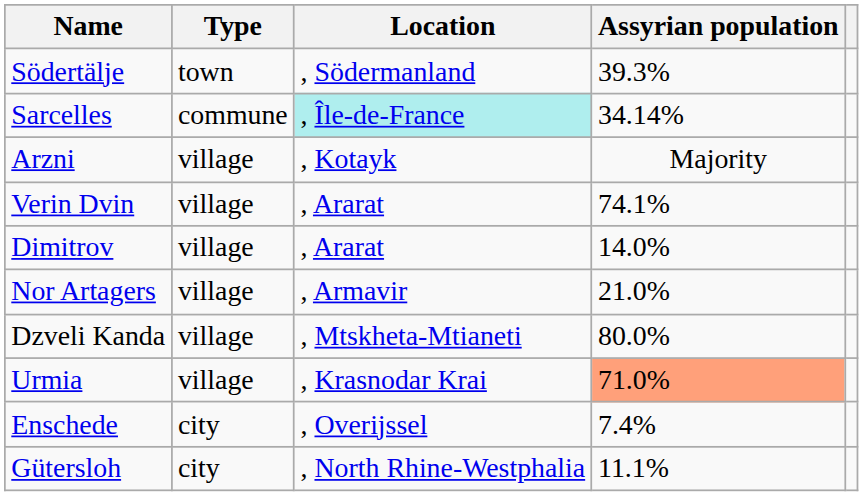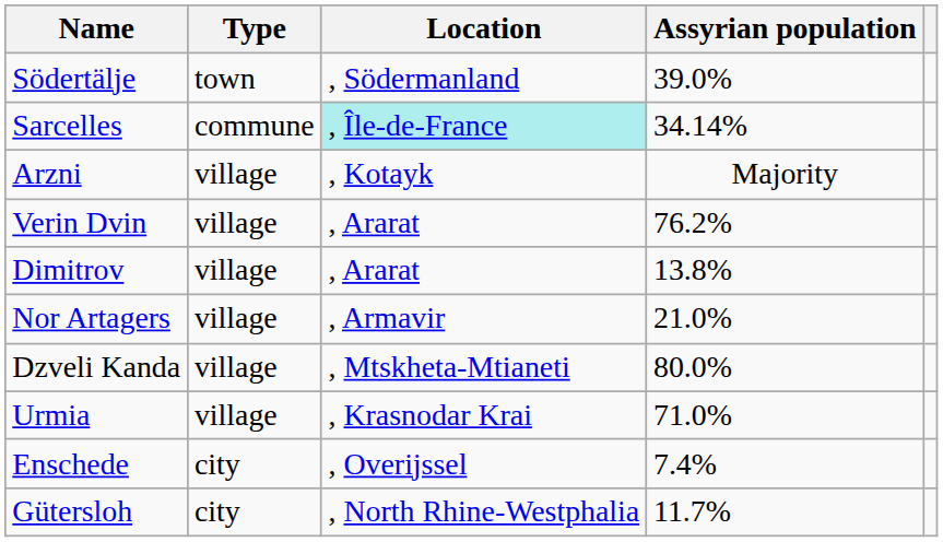 <table class="wikitable sortable">
 <tr>
 <th>Name</th>
 <th>Type</th>
 <th>Location</th>
 <th>Assyrian population</th>
 <th class="unsortable"></th>
 </tr>
 <tr>
 <td><a href='#'>Södertälje</a></td>
 <td>town</td>
 <td>, <a href='#'>Södermanland</a></td>
-<td>39.3%</td>
+<td>39.0%</td>
 <td></td>
 </tr>
 <tr>
 <td><a href='#'>Sarcelles</a></td>
 <td>commune</td>
 <td style="background: paleturquoise;">, <a href='#'>Île-de-France</a></td>
 <td>34.14%</td>
 <td></td>
 </tr>
 <tr>
 <td><a href='#'>Arzni</a></td>
 <td>village</td>
 <td>, <a href='#'>Kotayk</a></td>
 <td align="center">Majority</td>
 <td></td>
 </tr>
 <tr>
 <td><a href='#'>Verin Dvin</a></td>
 <td>village</td>
 <td>, <a href='#'>Ararat</a></td>
-<td>74.1%</td>
+<td>76.2%</td>
 <td></td>
 </tr>
 <tr>
 <td><a href='#'>Dimitrov</a></td>
 <td>village</td>
 <td>, <a href='#'>Ararat</a></td>
-<td>14.0%</td>
+<td>13.8%</td>
 <td></td>
 </tr>
 <tr>
 <td><a href='#'>Nor Artagers</a></td>
 <td>village</td>
 <td>, <a href='#'>Armavir</a></td>
 <td>21.0%</td>
 <td></td>
 </tr>
 <tr>
 <td>Dzveli Kanda</td>
 <td>village</td>
 <td>, <a href='#'>Mtskheta-Mtianeti</a></td>
 <td>80.0%</td>
 <td></td>
 </tr>
 <tr>
 <td><a href='#'>Urmia</a></td>
 <td>village</td>
 <td>, <a href='#'>Krasnodar Krai</a></td>
-<td style="background: lightsalmon;">71.0%</td>
+<td>71.0%</td>
 <td></td>
 </tr>
 <tr>
 <td><a href='#'>Enschede</a></td>
 <td>city</td>
 <td>, <a href='#'>Overijssel</a></td>
 <td>7.4%</td>
 <td></td>
 </tr>
 <tr>
 <td><a href='#'>Gütersloh</a></td>
 <td>city</td>
 <td>, <a href='#'>North Rhine-Westphalia</a></td>
-<td>11.1%</td>
+<td>11.7%</td>
 <td></td>
 </tr>
 </table>
